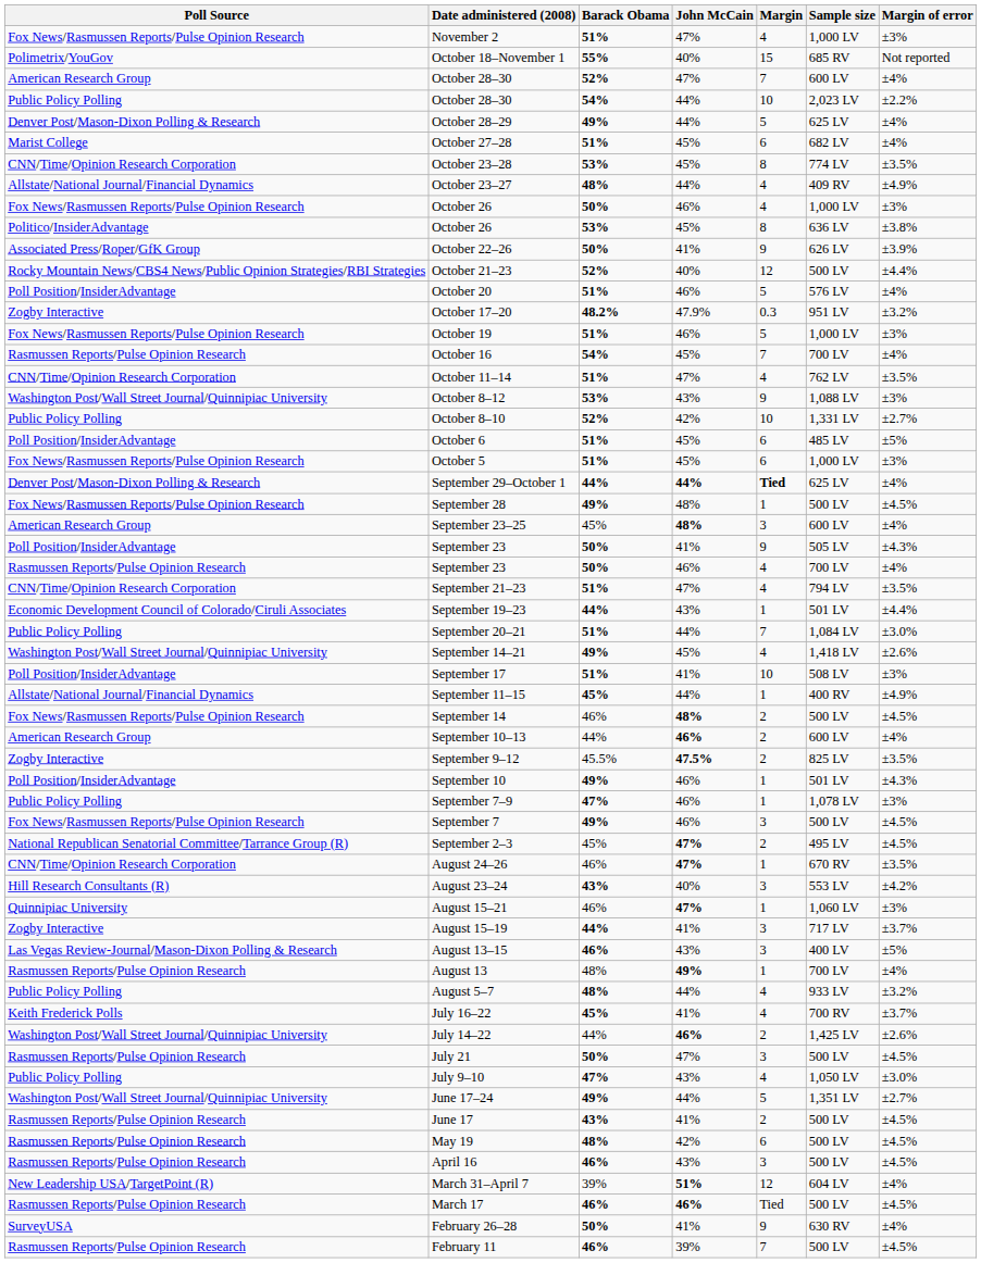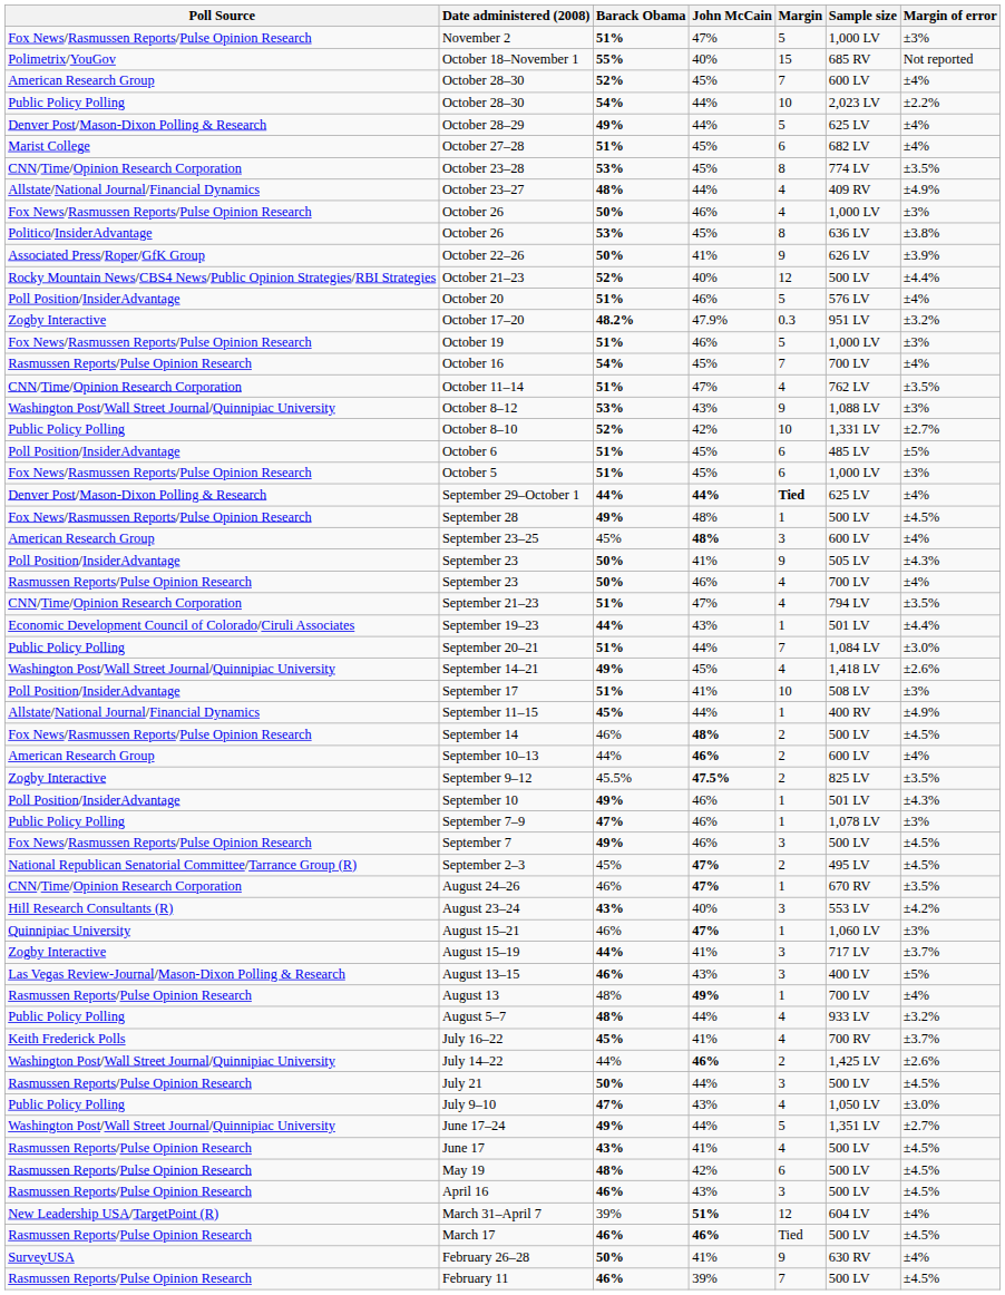 <table class="wikitable collapsible">
 <tr>
 <th>Poll Source</th>
 <th>Date administered (2008)</th>
 <th>Barack Obama</th>
 <th>John McCain</th>
 <th>Margin</th>
 <th>Sample size</th>
 <th>Margin of error</th>
 </tr>
 <tr>
 <td><a href='#'>Fox News</a>/<a href='#'>Rasmussen Reports</a>/<a href='#'>Pulse Opinion Research</a></td>
 <td>November 2</td>
 <td><strong>51%</strong></td>
 <td>47%</td>
-<td>4</td>
+<td>5</td>
 <td>1,000 LV</td>
 <td>±3%</td>
 </tr>
 <tr>
 <td><a href='#'>Polimetrix</a>/<a href='#'>YouGov</a></td>
 <td>October 18–November 1</td>
 <td><strong>55%</strong></td>
 <td>40%</td>
 <td>15</td>
 <td>685 RV</td>
 <td>Not reported</td>
 </tr>
 <tr>
 <td><a href='#'>American Research Group</a></td>
 <td>October 28–30</td>
 <td><strong>52%</strong></td>
-<td>47%</td>
+<td>45%</td>
 <td>7</td>
 <td>600 LV</td>
 <td>±4%</td>
 </tr>
 <tr>
 <td><a href='#'>Public Policy Polling</a></td>
 <td>October 28–30</td>
 <td><strong>54%</strong></td>
 <td>44%</td>
 <td>10</td>
 <td>2,023 LV</td>
 <td>±2.2%</td>
 </tr>
 <tr>
 <td><a href='#'>Denver Post</a>/<a href='#'>Mason-Dixon Polling & Research</a></td>
 <td>October 28–29</td>
 <td><strong>49%</strong></td>
 <td>44%</td>
 <td>5</td>
 <td>625 LV</td>
 <td>±4%</td>
 </tr>
 <tr>
 <td><a href='#'>Marist College</a></td>
 <td>October 27–28</td>
 <td><strong>51%</strong></td>
 <td>45%</td>
 <td>6</td>
 <td>682 LV</td>
 <td>±4%</td>
 </tr>
 <tr>
 <td><a href='#'>CNN</a>/<a href='#'>Time</a>/<a href='#'>Opinion Research Corporation</a></td>
 <td>October 23–28</td>
 <td><strong>53%</strong></td>
 <td>45%</td>
 <td>8</td>
 <td>774 LV</td>
 <td>±3.5%</td>
 </tr>
 <tr>
 <td><a href='#'>Allstate</a>/<a href='#'>National Journal</a>/<a href='#'>Financial Dynamics</a></td>
 <td>October 23–27</td>
 <td><strong>48%</strong></td>
 <td>44%</td>
 <td>4</td>
 <td>409 RV</td>
 <td>±4.9%</td>
 </tr>
 <tr>
 <td><a href='#'>Fox News</a>/<a href='#'>Rasmussen Reports</a>/<a href='#'>Pulse Opinion Research</a></td>
 <td>October 26</td>
 <td><strong>50%</strong></td>
 <td>46%</td>
 <td>4</td>
 <td>1,000 LV</td>
 <td>±3%</td>
 </tr>
 <tr>
 <td><a href='#'>Politico</a>/<a href='#'>InsiderAdvantage</a></td>
 <td>October 26</td>
 <td><strong>53%</strong></td>
 <td>45%</td>
 <td>8</td>
 <td>636 LV</td>
 <td>±3.8%</td>
 </tr>
 <tr>
 <td><a href='#'>Associated Press</a>/<a href='#'>Roper</a>/<a href='#'>GfK Group</a></td>
 <td>October 22–26</td>
 <td><strong>50%</strong></td>
 <td>41%</td>
 <td>9</td>
 <td>626 LV</td>
 <td>±3.9%</td>
 </tr>
 <tr>
 <td><a href='#'>Rocky Mountain News</a>/<a href='#'>CBS4 News</a>/<a href='#'>Public Opinion Strategies</a>/<a href='#'>RBI Strategies</a></td>
 <td>October 21–23</td>
 <td><strong>52%</strong></td>
 <td>40%</td>
 <td>12</td>
 <td>500 LV</td>
 <td>±4.4%</td>
 </tr>
 <tr>
 <td><a href='#'>Poll Position</a>/<a href='#'>InsiderAdvantage</a></td>
 <td>October 20</td>
 <td><strong>51%</strong></td>
 <td>46%</td>
 <td>5</td>
 <td>576 LV</td>
 <td>±4%</td>
 </tr>
 <tr>
 <td><a href='#'>Zogby Interactive</a></td>
 <td>October 17–20</td>
 <td><strong>48.2%</strong></td>
 <td>47.9%</td>
 <td>0.3</td>
 <td>951 LV</td>
 <td>±3.2%</td>
 </tr>
 <tr>
 <td><a href='#'>Fox News</a>/<a href='#'>Rasmussen Reports</a>/<a href='#'>Pulse Opinion Research</a></td>
 <td>October 19</td>
 <td><strong>51%</strong></td>
 <td>46%</td>
 <td>5</td>
 <td>1,000 LV</td>
 <td>±3%</td>
 </tr>
 <tr>
 <td><a href='#'>Rasmussen Reports</a>/<a href='#'>Pulse Opinion Research</a></td>
 <td>October 16</td>
 <td><strong>54%</strong></td>
 <td>45%</td>
 <td>7</td>
 <td>700 LV</td>
 <td>±4%</td>
 </tr>
 <tr>
 <td><a href='#'>CNN</a>/<a href='#'>Time</a>/<a href='#'>Opinion Research Corporation</a></td>
 <td>October 11–14</td>
 <td><strong>51%</strong></td>
 <td>47%</td>
 <td>4</td>
 <td>762 LV</td>
 <td>±3.5%</td>
 </tr>
 <tr>
 <td><a href='#'>Washington Post</a>/<a href='#'>Wall Street Journal</a>/<a href='#'>Quinnipiac University</a></td>
 <td>October 8–12</td>
 <td><strong>53%</strong></td>
 <td>43%</td>
 <td>9</td>
 <td>1,088 LV</td>
 <td>±3%</td>
 </tr>
 <tr>
 <td><a href='#'>Public Policy Polling</a></td>
 <td>October 8–10</td>
 <td><strong>52%</strong></td>
 <td>42%</td>
 <td>10</td>
 <td>1,331 LV</td>
 <td>±2.7%</td>
 </tr>
 <tr>
 <td><a href='#'>Poll Position</a>/<a href='#'>InsiderAdvantage</a></td>
 <td>October 6</td>
 <td><strong>51%</strong></td>
 <td>45%</td>
 <td>6</td>
 <td>485 LV</td>
 <td>±5%</td>
 </tr>
 <tr>
 <td><a href='#'>Fox News</a>/<a href='#'>Rasmussen Reports</a>/<a href='#'>Pulse Opinion Research</a></td>
 <td>October 5</td>
 <td><strong>51%</strong></td>
 <td>45%</td>
 <td>6</td>
 <td>1,000 LV</td>
 <td>±3%</td>
 </tr>
 <tr>
 <td><a href='#'>Denver Post</a>/<a href='#'>Mason-Dixon Polling & Research</a></td>
 <td>September 29–October 1</td>
 <td><strong>44%</strong></td>
 <td><strong>44%</strong></td>
 <td><strong>Tied</strong></td>
 <td>625 LV</td>
 <td>±4%</td>
 </tr>
 <tr>
 <td><a href='#'>Fox News</a>/<a href='#'>Rasmussen Reports</a>/<a href='#'>Pulse Opinion Research</a></td>
 <td>September 28</td>
 <td><strong>49%</strong></td>
 <td>48%</td>
 <td>1</td>
 <td>500 LV</td>
 <td>±4.5%</td>
 </tr>
 <tr>
 <td><a href='#'>American Research Group</a></td>
 <td>September 23–25</td>
 <td>45%</td>
 <td><strong>48%</strong></td>
 <td>3</td>
 <td>600 LV</td>
 <td>±4%</td>
 </tr>
 <tr>
 <td><a href='#'>Poll Position</a>/<a href='#'>InsiderAdvantage</a></td>
 <td>September 23</td>
 <td><strong>50%</strong></td>
 <td>41%</td>
 <td>9</td>
 <td>505 LV</td>
 <td>±4.3%</td>
 </tr>
 <tr>
 <td><a href='#'>Rasmussen Reports</a>/<a href='#'>Pulse Opinion Research</a></td>
 <td>September 23</td>
 <td><strong>50%</strong></td>
 <td>46%</td>
 <td>4</td>
 <td>700 LV</td>
 <td>±4%</td>
 </tr>
 <tr>
 <td><a href='#'>CNN</a>/<a href='#'>Time</a>/<a href='#'>Opinion Research Corporation</a></td>
 <td>September 21–23</td>
 <td><strong>51%</strong></td>
 <td>47%</td>
 <td>4</td>
 <td>794 LV</td>
 <td>±3.5%</td>
 </tr>
 <tr>
 <td><a href='#'>Economic Development Council of Colorado</a>/<a href='#'>Ciruli Associates</a></td>
 <td>September 19–23</td>
 <td><strong>44%</strong></td>
 <td>43%</td>
 <td>1</td>
 <td>501 LV</td>
 <td>±4.4%</td>
 </tr>
 <tr>
 <td><a href='#'>Public Policy Polling</a></td>
 <td>September 20–21</td>
 <td><strong>51%</strong></td>
 <td>44%</td>
 <td>7</td>
 <td>1,084 LV</td>
 <td>±3.0%</td>
 </tr>
 <tr>
 <td><a href='#'>Washington Post</a>/<a href='#'>Wall Street Journal</a>/<a href='#'>Quinnipiac University</a></td>
 <td>September 14–21</td>
 <td><strong>49%</strong></td>
 <td>45%</td>
 <td>4</td>
 <td>1,418 LV</td>
 <td>±2.6%</td>
 </tr>
 <tr>
 <td><a href='#'>Poll Position</a>/<a href='#'>InsiderAdvantage</a></td>
 <td>September 17</td>
 <td><strong>51%</strong></td>
 <td>41%</td>
 <td>10</td>
 <td>508 LV</td>
 <td>±3%</td>
 </tr>
 <tr>
 <td><a href='#'>Allstate</a>/<a href='#'>National Journal</a>/<a href='#'>Financial Dynamics</a></td>
 <td>September 11–15</td>
 <td><strong>45%</strong></td>
 <td>44%</td>
 <td>1</td>
 <td>400 RV</td>
 <td>±4.9%</td>
 </tr>
 <tr>
 <td><a href='#'>Fox News</a>/<a href='#'>Rasmussen Reports</a>/<a href='#'>Pulse Opinion Research</a></td>
 <td>September 14</td>
 <td>46%</td>
 <td><strong>48%</strong></td>
 <td>2</td>
 <td>500 LV</td>
 <td>±4.5%</td>
 </tr>
 <tr>
 <td><a href='#'>American Research Group</a></td>
 <td>September 10–13</td>
 <td>44%</td>
 <td><strong>46%</strong></td>
 <td>2</td>
 <td>600 LV</td>
 <td>±4%</td>
 </tr>
 <tr>
 <td><a href='#'>Zogby Interactive</a></td>
 <td>September 9–12</td>
 <td>45.5%</td>
 <td><strong>47.5%</strong></td>
 <td>2</td>
 <td>825 LV</td>
 <td>±3.5%</td>
 </tr>
 <tr>
 <td><a href='#'>Poll Position</a>/<a href='#'>InsiderAdvantage</a></td>
 <td>September 10</td>
 <td><strong>49%</strong></td>
 <td>46%</td>
 <td>1</td>
 <td>501 LV</td>
 <td>±4.3%</td>
 </tr>
 <tr>
 <td><a href='#'>Public Policy Polling</a></td>
 <td>September 7–9</td>
 <td><strong>47%</strong></td>
 <td>46%</td>
 <td>1</td>
 <td>1,078 LV</td>
 <td>±3%</td>
 </tr>
 <tr>
 <td><a href='#'>Fox News</a>/<a href='#'>Rasmussen Reports</a>/<a href='#'>Pulse Opinion Research</a></td>
 <td>September 7</td>
 <td><strong>49%</strong></td>
 <td>46%</td>
 <td>3</td>
 <td>500 LV</td>
 <td>±4.5%</td>
 </tr>
 <tr>
 <td><a href='#'>National Republican Senatorial Committee</a>/<a href='#'>Tarrance Group (R)</a></td>
 <td>September 2–3</td>
 <td>45%</td>
 <td><strong>47%</strong></td>
 <td>2</td>
 <td>495 LV</td>
 <td>±4.5%</td>
 </tr>
 <tr>
 <td><a href='#'>CNN</a>/<a href='#'>Time</a>/<a href='#'>Opinion Research Corporation</a></td>
 <td>August 24–26</td>
 <td>46%</td>
 <td><strong>47%</strong></td>
 <td>1</td>
 <td>670 RV</td>
 <td>±3.5%</td>
 </tr>
 <tr>
 <td><a href='#'>Hill Research Consultants (R)</a></td>
 <td>August 23–24</td>
 <td><strong>43%</strong></td>
 <td>40%</td>
 <td>3</td>
 <td>553 LV</td>
 <td>±4.2%</td>
 </tr>
 <tr>
 <td><a href='#'>Quinnipiac University</a></td>
 <td>August 15–21</td>
 <td>46%</td>
 <td><strong>47%</strong></td>
 <td>1</td>
 <td>1,060 LV</td>
 <td>±3%</td>
 </tr>
 <tr>
 <td><a href='#'>Zogby Interactive</a></td>
 <td>August 15–19</td>
 <td><strong>44%</strong></td>
 <td>41%</td>
 <td>3</td>
 <td>717 LV</td>
 <td>±3.7%</td>
 </tr>
 <tr>
 <td><a href='#'>Las Vegas Review-Journal</a>/<a href='#'>Mason-Dixon Polling & Research</a></td>
 <td>August 13–15</td>
 <td><strong>46%</strong></td>
 <td>43%</td>
 <td>3</td>
 <td>400 LV</td>
 <td>±5%</td>
 </tr>
 <tr>
 <td><a href='#'>Rasmussen Reports</a>/<a href='#'>Pulse Opinion Research</a></td>
 <td>August 13</td>
 <td>48%</td>
 <td><strong>49%</strong></td>
 <td>1</td>
 <td>700 LV</td>
 <td>±4%</td>
 </tr>
 <tr>
 <td><a href='#'>Public Policy Polling</a></td>
 <td>August 5–7</td>
 <td><strong>48%</strong></td>
 <td>44%</td>
 <td>4</td>
 <td>933 LV</td>
 <td>±3.2%</td>
 </tr>
 <tr>
 <td><a href='#'>Keith Frederick Polls</a></td>
 <td>July 16–22</td>
 <td><strong>45%</strong></td>
 <td>41%</td>
 <td>4</td>
 <td>700 RV</td>
 <td>±3.7%</td>
 </tr>
 <tr>
 <td><a href='#'>Washington Post</a>/<a href='#'>Wall Street Journal</a>/<a href='#'>Quinnipiac University</a></td>
 <td>July 14–22</td>
 <td>44%</td>
 <td><strong>46%</strong></td>
 <td>2</td>
 <td>1,425 LV</td>
 <td>±2.6%</td>
 </tr>
 <tr>
 <td><a href='#'>Rasmussen Reports</a>/<a href='#'>Pulse Opinion Research</a></td>
 <td>July 21</td>
 <td><strong>50%</strong></td>
-<td>47%</td>
+<td>44%</td>
 <td>3</td>
 <td>500 LV</td>
 <td>±4.5%</td>
 </tr>
 <tr>
 <td><a href='#'>Public Policy Polling</a></td>
 <td>July 9–10</td>
 <td><strong>47%</strong></td>
 <td>43%</td>
 <td>4</td>
 <td>1,050 LV</td>
 <td>±3.0%</td>
 </tr>
 <tr>
 <td><a href='#'>Washington Post</a>/<a href='#'>Wall Street Journal</a>/<a href='#'>Quinnipiac University</a></td>
 <td>June 17–24</td>
 <td><strong>49%</strong></td>
 <td>44%</td>
 <td>5</td>
 <td>1,351 LV</td>
 <td>±2.7%</td>
 </tr>
 <tr>
 <td><a href='#'>Rasmussen Reports</a>/<a href='#'>Pulse Opinion Research</a></td>
 <td>June 17</td>
 <td><strong>43%</strong></td>
 <td>41%</td>
-<td>2</td>
+<td>4</td>
 <td>500 LV</td>
 <td>±4.5%</td>
 </tr>
 <tr>
 <td><a href='#'>Rasmussen Reports</a>/<a href='#'>Pulse Opinion Research</a></td>
 <td>May 19</td>
 <td><strong>48%</strong></td>
 <td>42%</td>
 <td>6</td>
 <td>500 LV</td>
 <td>±4.5%</td>
 </tr>
 <tr>
 <td><a href='#'>Rasmussen Reports</a>/<a href='#'>Pulse Opinion Research</a></td>
 <td>April 16</td>
 <td><strong>46%</strong></td>
 <td>43%</td>
 <td>3</td>
 <td>500 LV</td>
 <td>±4.5%</td>
 </tr>
 <tr>
 <td><a href='#'>New Leadership USA</a>/<a href='#'>TargetPoint (R)</a></td>
 <td>March 31–April 7</td>
 <td>39%</td>
 <td><strong>51%</strong></td>
 <td>12</td>
 <td>604 LV</td>
 <td>±4%</td>
 </tr>
 <tr>
 <td><a href='#'>Rasmussen Reports</a>/<a href='#'>Pulse Opinion Research</a></td>
 <td>March 17</td>
 <td><strong>46%</strong></td>
 <td><strong>46%</strong></td>
 <td>Tied</td>
 <td>500 LV</td>
 <td>±4.5%</td>
 </tr>
 <tr>
 <td><a href='#'>SurveyUSA</a></td>
 <td>February 26–28</td>
 <td><strong>50%</strong></td>
 <td>41%</td>
 <td>9</td>
 <td>630 RV</td>
 <td>±4%</td>
 </tr>
 <tr>
 <td><a href='#'>Rasmussen Reports</a>/<a href='#'>Pulse Opinion Research</a></td>
 <td>February 11</td>
 <td><strong>46%</strong></td>
 <td>39%</td>
 <td>7</td>
 <td>500 LV</td>
 <td>±4.5%</td>
 </tr>
 </table>
